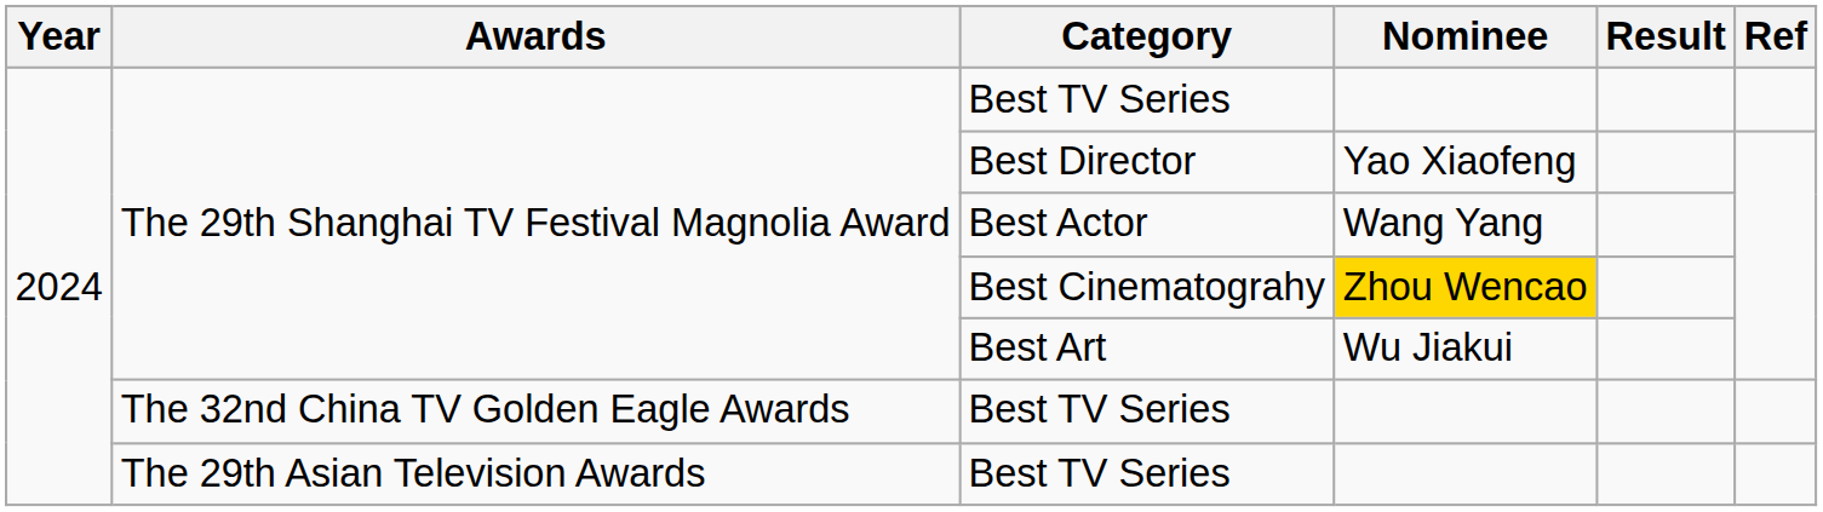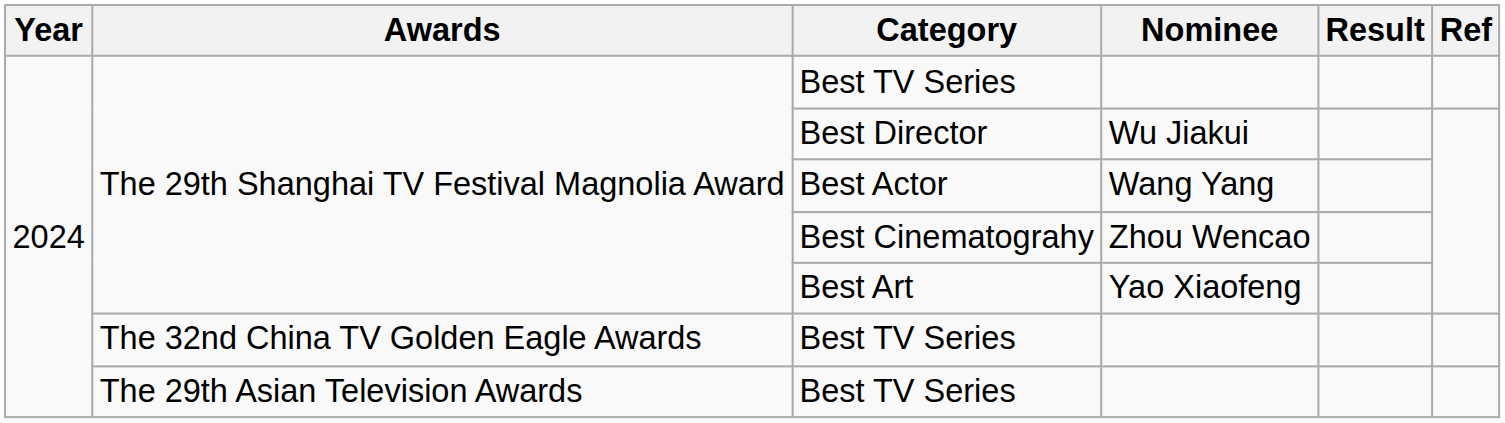 <table class="wikitable">
 <tr align=center>
 <th>Year</th>
 <th>Awards</th>
 <th>Category</th>
 <th>Nominee</th>
 <th>Result</th>
 <th>Ref</th>
 </tr>
 <tr>
 <td rowspan="7">2024</td>
 <td rowspan="5">The 29th Shanghai TV Festival Magnolia Award</td>
 <td>Best TV Series</td>
 <td></td>
 <td></td>
 <td></td>
 </tr>
 <tr>
 <td>Best Director</td>
-<td>Yao Xiaofeng</td>
+<td>Wu Jiakui</td>
 <td></td>
 </tr>
 <tr>
 <td>Best Actor</td>
 <td>Wang Yang</td>
 <td></td>
 </tr>
 <tr>
 <td>Best Cinematograhy</td>
-<td style="background: gold;">Zhou Wencao</td>
+<td>Zhou Wencao</td>
 <td></td>
 </tr>
 <tr>
 <td>Best Art</td>
-<td>Wu Jiakui</td>
+<td>Yao Xiaofeng</td>
 <td></td>
 </tr>
 <tr>
 <td>The 32nd China TV Golden Eagle Awards</td>
 <td>Best TV Series</td>
 <td></td>
 <td></td>
 <td></td>
 </tr>
 <tr>
 <td>The 29th Asian Television Awards</td>
 <td>Best TV Series</td>
 <td></td>
 <td></td>
 </tr>
 </table>
